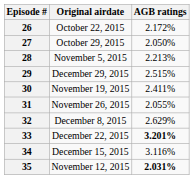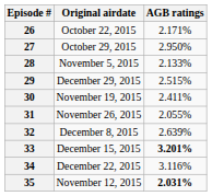 <table class="wikitable" style="text-align:center">
 <tr>
 <th>Episode #</th>
 <th>Original airdate</th>
 <th>AGB ratings</th>
 </tr>
 <tr>
 <th>26</th>
 <td>October 22, 2015</td>
-<td>2.172%</td>
+<td>2.171%</td>
 </tr>
 <tr>
 <th>27</th>
 <td>October 29, 2015</td>
-<td>2.050%</td>
+<td>2.950%</td>
 </tr>
 <tr>
 <th>28</th>
 <td>November 5, 2015</td>
-<td>2.213%</td>
+<td>2.133%</td>
 </tr>
 <tr>
 <th>29</th>
 <td>December 29, 2015</td>
 <td>2.515%</td>
 </tr>
 <tr>
 <th>30</th>
 <td>November 19, 2015</td>
 <td>2.411%</td>
 </tr>
 <tr>
 <th>31</th>
 <td>November 26, 2015</td>
 <td>2.055%</td>
 </tr>
 <tr>
 <th>32</th>
 <td>December 8, 2015</td>
-<td>2.629%</td>
+<td>2.639%</td>
 </tr>
 <tr>
 <th>33</th>
-<td>December 22, 2015</td>
+<td>December 15, 2015</td>
 <td><span><strong>3.201%</strong></span></td>
 </tr>
 <tr>
 <th>34</th>
-<td>December 15, 2015</td>
+<td>December 22, 2015</td>
 <td>3.116%</td>
 </tr>
 <tr>
 <th>35</th>
 <td>November 12, 2015</td>
 <td><span><strong>2.031%</strong></span></td>
 </tr>
 </table>
